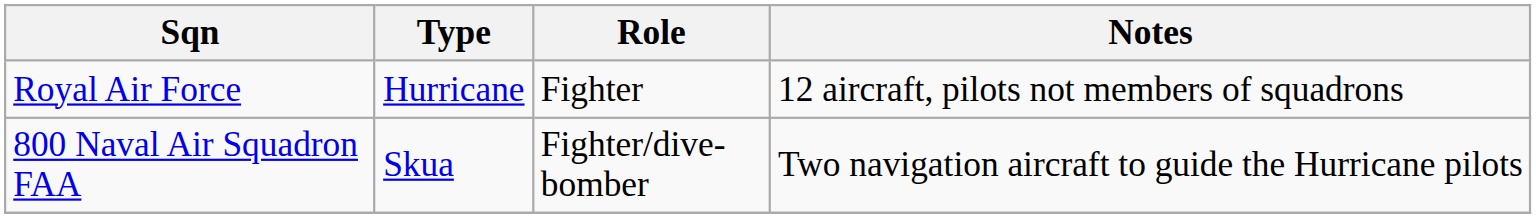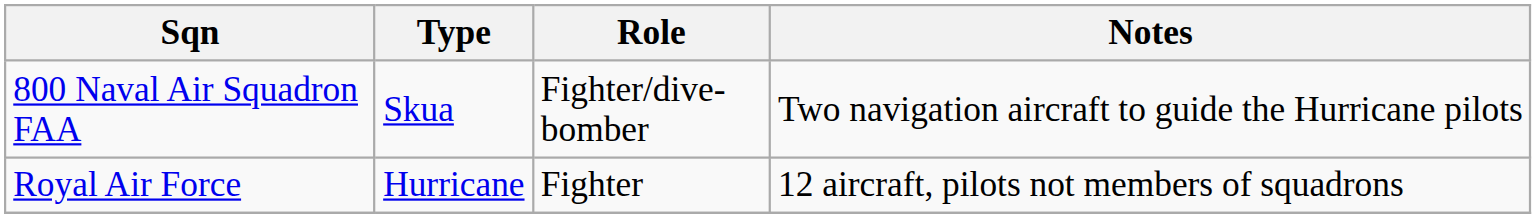 <table class="wikitable sortable">
 <tr>
 <th scope="col" width="160px">Sqn</th>
 <th scope="col" width="50px">Type</th>
 <th scope="col" width="100px">Role</th>
 <th>Notes</th>
 </tr>
 <tr>
+<td align="left"><a href='#'>800 Naval Air Squadron</a> <a href='#'>FAA</a></td>
+<td align="left"><a href='#'>Skua</a></td>
+<td align="left">Fighter/dive-bomber</td>
+<td align="left">Two navigation aircraft to guide the Hurricane pilots</td>
+</tr>
+<tr>
 <td align="left"><a href='#'>Royal Air Force</a></td>
 <td align="left"><a href='#'>Hurricane</a></td>
 <td align="left">Fighter</td>
 <td align="left">12 aircraft, pilots not members of squadrons</td>
 </tr>
 <tr>
-<td align="left"><a href='#'>800 Naval Air Squadron</a> <a href='#'>FAA</a></td>
-<td align="left"><a href='#'>Skua</a></td>
-<td align="left">Fighter/dive-bomber</td>
-<td align="left">Two navigation aircraft to guide the Hurricane pilots</td>
-</tr>
-<tr>
 </tr>
 </table>
